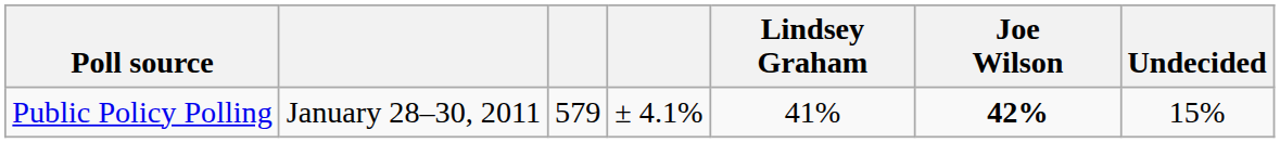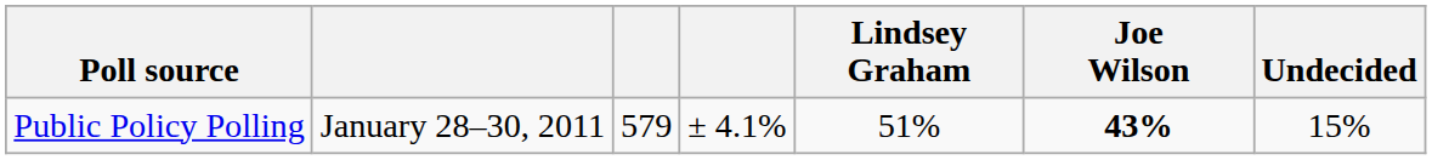 <table class="wikitable" style="text-align:center">
 <tr valign= bottom>
 <th>Poll source</th>
 <th></th>
 <th></th>
 <th></th>
 <th style="width:100px;">Lindsey<br>Graham</th>
 <th style="width:100px;">Joe<br>Wilson</th>
 <th>Undecided</th>
 </tr>
 <tr>
 <td align=left><a href='#'>Public Policy Polling</a></td>
 <td>January 28–30, 2011</td>
 <td>579</td>
 <td>± 4.1%</td>
-<td>41%</td>
-<td><strong>42%</strong></td>
+<td>51%</td>
+<td><strong>43%</strong></td>
 <td>15%</td>
 </tr>
 </table>
